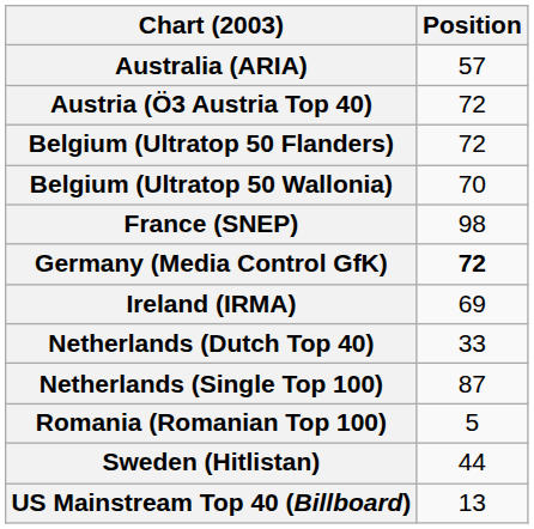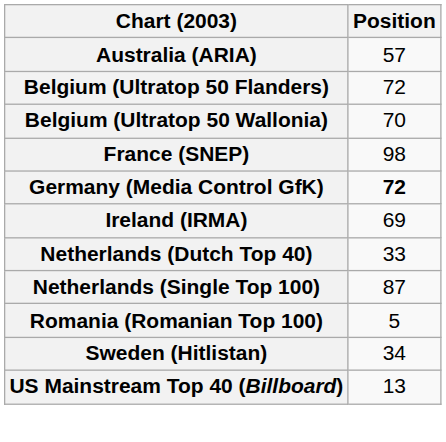 <table class="wikitable sortable plainrowheaders" style="text-align:center">
 <tr>
 <th scope="col">Chart (2003)</th>
 <th scope="col">Position</th>
 </tr>
 <tr>
 <th scope="row">Australia (ARIA)</th>
 <td>57</td>
-</tr>
-<tr>
-<th scope="row">Austria (Ö3 Austria Top 40)</th>
-<td>72</td>
 </tr>
 <tr>
 <th scope="row">Belgium (Ultratop 50 Flanders)</th>
 <td>72</td>
 </tr>
 <tr>
 <th scope="row">Belgium (Ultratop 50 Wallonia)</th>
 <td>70</td>
 </tr>
 <tr>
 <th scope="row">France (SNEP)</th>
 <td>98</td>
 </tr>
 <tr>
 <th scope="row">Germany (Media Control GfK)</th>
 <td><strong>72</strong></td>
 </tr>
 <tr>
 <th scope="row">Ireland (IRMA)</th>
 <td>69</td>
 </tr>
 <tr>
 <th scope="row">Netherlands (Dutch Top 40)</th>
 <td>33</td>
 </tr>
 <tr>
 <th scope="row">Netherlands (Single Top 100)</th>
 <td>87</td>
 </tr>
 <tr>
 <th scope="row">Romania (Romanian Top 100)</th>
 <td>5</td>
 </tr>
 <tr>
 <th scope="row">Sweden (Hitlistan)</th>
-<td>44</td>
+<td>34</td>
 </tr>
 <tr>
 <th scope="row">US Mainstream Top 40 (<em>Billboard</em>)</th>
 <td>13</td>
 </tr>
 </table>
